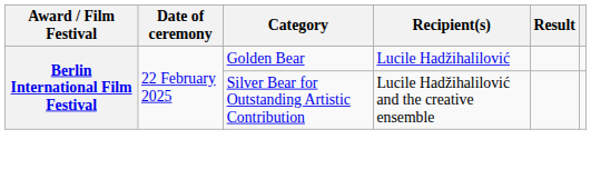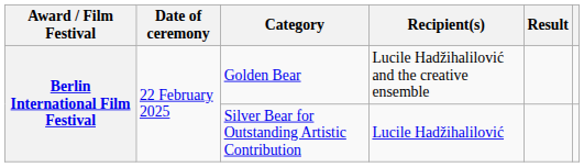 <table class="wikitable sortable plainrowheaders">
 <tr>
 <th scope="col">Award / Film Festival</th>
 <th scope="col">Date of ceremony</th>
 <th scope="col">Category</th>
 <th scope="col">Recipient(s)</th>
 <th scope="col">Result</th>
 <th scope="col" class="unsortable"></th>
 </tr>
 <tr>
 <th scope="row" rowspan="2"><a href='#'>Berlin International Film Festival</a></th>
 <td rowspan="2"><a href='#'>22 February 2025</a></td>
 <td><a href='#'>Golden Bear</a></td>
-<td><a href='#'>Lucile Hadžihalilović</a></td>
+<td>Lucile Hadžihalilović and the creative ensemble</td>
 <td></td>
 <td></td>
 </tr>
 <tr>
 <td><a href='#'>Silver Bear for Outstanding Artistic Contribution</a></td>
-<td>Lucile Hadžihalilović and the creative ensemble</td>
+<td><a href='#'>Lucile Hadžihalilović</a></td>
 <td></td>
 <td></td>
 </tr>
 </table>
